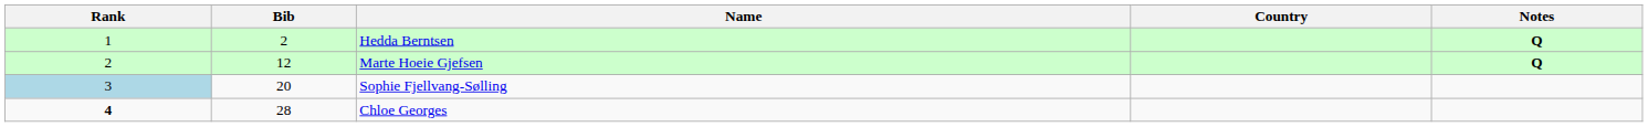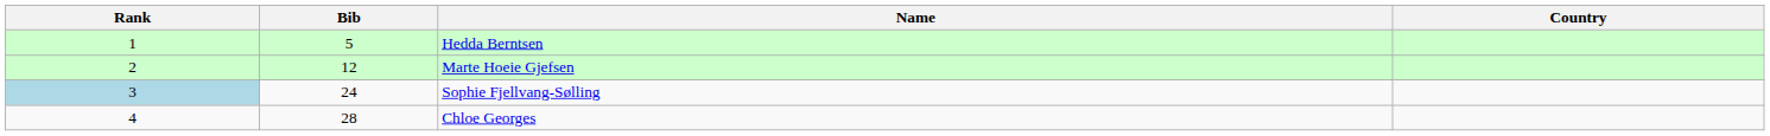 <table class="wikitable" style="text-align:center;" width=90%>
 <tr>
 <th>Rank</th>
 <th>Bib</th>
 <th>Name</th>
 <th>Country</th>
-<th>Notes</th>
 </tr>
 <tr bgcolor="#ccffcc">
 <td>1</td>
-<td>2</td>
+<td>5</td>
 <td align=left><a href='#'>Hedda Berntsen</a></td>
 <td align=left></td>
-<td><strong>Q</strong></td>
 </tr>
 <tr bgcolor="#ccffcc">
 <td>2</td>
 <td>12</td>
 <td align=left><a href='#'>Marte Hoeie Gjefsen</a></td>
 <td align=left></td>
-<td><strong>Q</strong></td>
 </tr>
 <tr>
 <td style="background: lightblue;">3</td>
-<td>20</td>
+<td>24</td>
 <td align=left><a href='#'>Sophie Fjellvang-Sølling</a></td>
 <td align=left></td>
-<td></td>
 </tr>
 <tr>
-<td><strong>4</strong></td>
+<td>4</td>
 <td>28</td>
 <td align=left><a href='#'>Chloe Georges</a></td>
 <td align=left></td>
-<td></td>
 </tr>
 </table>
